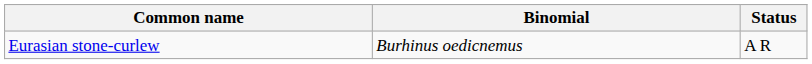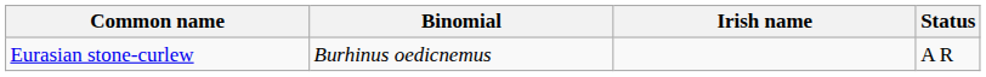 <table width=60% class="wikitable">
 <tr>
 <th width=32%>Common name</th>
 <th width=32%>Binomial</th>
+<th width=32%>Irish name</th>
 <th width=4%>Status</th>
 </tr>
 <tr>
 <td><a href='#'>Eurasian stone-curlew</a></td>
 <td><em>Burhinus oedicnemus</em></td>
+<td></td>
 <td>A R</td>
 </tr>
 </table>
